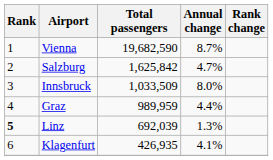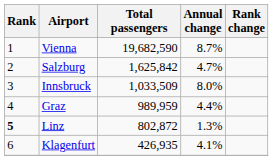 <table class="wikitable">
 <tr>
 <th>Rank</th>
 <th>Airport</th>
 <th style="width:100px">Total<br>passengers</th>
 <th>Annual<br>change</th>
 <th>Rank<br>change</th>
 </tr>
 <tr>
 <td>1</td>
 <td><a href='#'>Vienna</a></td>
 <td align="right">19,682,590</td>
 <td align="right">8.7%</td>
 <td align="center"></td>
 </tr>
 <tr>
 <td>2</td>
 <td><a href='#'>Salzburg</a></td>
 <td align="right">1,625,842</td>
 <td align="right">4.7%</td>
 <td align="center"></td>
 </tr>
 <tr>
 <td>3</td>
 <td><a href='#'>Innsbruck</a></td>
 <td align="right">1,033,509</td>
 <td align="right">8.0%</td>
 <td align="center"></td>
 </tr>
 <tr>
 <td>4</td>
 <td><a href='#'>Graz</a></td>
 <td align="right">989,959</td>
 <td align="right">4.4%</td>
 <td align="center"></td>
 </tr>
 <tr>
 <td><strong>5</strong></td>
 <td><a href='#'>Linz</a></td>
-<td align="right">692,039</td>
+<td align="right">802,872</td>
 <td align="right">1.3%</td>
 <td align="center"></td>
 </tr>
 <tr>
 <td>6</td>
 <td><a href='#'>Klagenfurt</a></td>
 <td align="right">426,935</td>
 <td align="right">4.1%</td>
 <td align="center"></td>
 </tr>
 <tr>
 </tr>
 </table>
